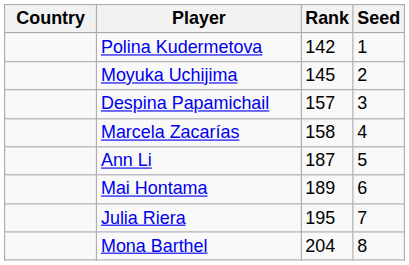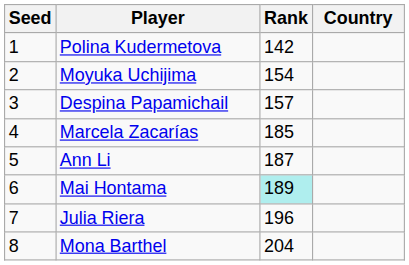 <table class="wikitable">
 <tr>
-<th width="75">Country</th>
+<th>Seed</th>
 <th width="175">Player</th>
 <th>Rank</th>
-<th>Seed</th>
+<th width="75">Country</th>
 </tr>
 <tr>
-<td></td>
+<td>1</td>
 <td><a href='#'>Polina Kudermetova</a></td>
 <td>142</td>
-<td>1</td>
+<td></td>
 </tr>
 <tr>
+<td>2</td>
+<td><a href='#'>Moyuka Uchijima</a></td>
+<td>154</td>
 <td></td>
-<td><a href='#'>Moyuka Uchijima</a></td>
-<td>145</td>
-<td>2</td>
 </tr>
 <tr>
-<td></td>
+<td>3</td>
 <td><a href='#'>Despina Papamichail</a></td>
 <td>157</td>
-<td>3</td>
+<td></td>
 </tr>
 <tr>
+<td>4</td>
+<td><a href='#'>Marcela Zacarías</a></td>
+<td>185</td>
 <td></td>
-<td><a href='#'>Marcela Zacarías</a></td>
-<td>158</td>
-<td>4</td>
 </tr>
 <tr>
-<td></td>
+<td>5</td>
 <td><a href='#'>Ann Li</a></td>
 <td>187</td>
-<td>5</td>
+<td></td>
 </tr>
 <tr>
+<td>6</td>
+<td><a href='#'>Mai Hontama</a></td>
+<td style="background: paleturquoise;">189</td>
 <td></td>
-<td><a href='#'>Mai Hontama</a></td>
-<td>189</td>
-<td>6</td>
 </tr>
 <tr>
+<td>7</td>
+<td><a href='#'>Julia Riera</a></td>
+<td>196</td>
 <td></td>
-<td><a href='#'>Julia Riera</a></td>
-<td>195</td>
-<td>7</td>
 </tr>
 <tr>
-<td></td>
+<td>8</td>
 <td><a href='#'>Mona Barthel</a></td>
 <td>204</td>
-<td>8</td>
+<td></td>
 </tr>
 </table>
